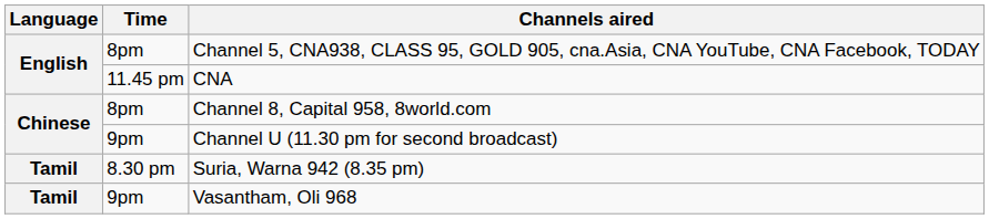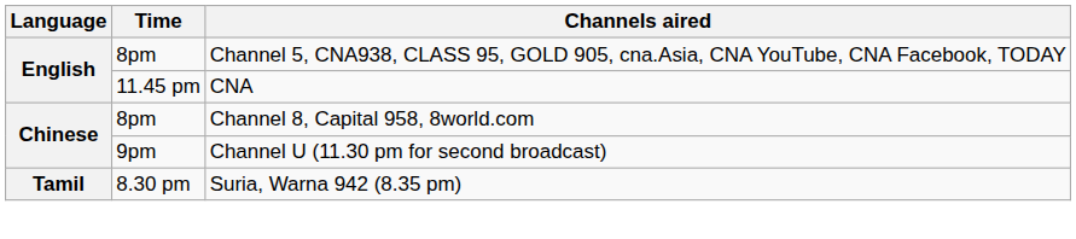 <table class="wikitable">
 <tr>
 <th>Language</th>
 <th>Time</th>
 <th>Channels aired</th>
 </tr>
 <tr>
 <th rowspan=2>English</th>
 <td>8pm</td>
 <td>Channel 5, CNA938, CLASS 95, GOLD 905, cna.Asia, CNA YouTube, CNA Facebook, TODAY</td>
 </tr>
 <tr>
 <td>11.45 pm</td>
 <td>CNA</td>
 </tr>
 <tr>
 <th rowspan=2>Chinese</th>
 <td>8pm</td>
 <td>Channel 8, Capital 958, 8world.com</td>
 </tr>
 <tr>
 <td>9pm</td>
 <td>Channel U (11.30 pm for second broadcast)</td>
 </tr>
 <tr>
 <th>Tamil</th>
 <td>8.30 pm</td>
 <td>Suria, Warna 942 (8.35 pm)</td>
 </tr>
-<tr>
-<th>Tamil</th>
-<td>9pm</td>
-<td>Vasantham, Oli 968</td>
-</tr>
 </table>
